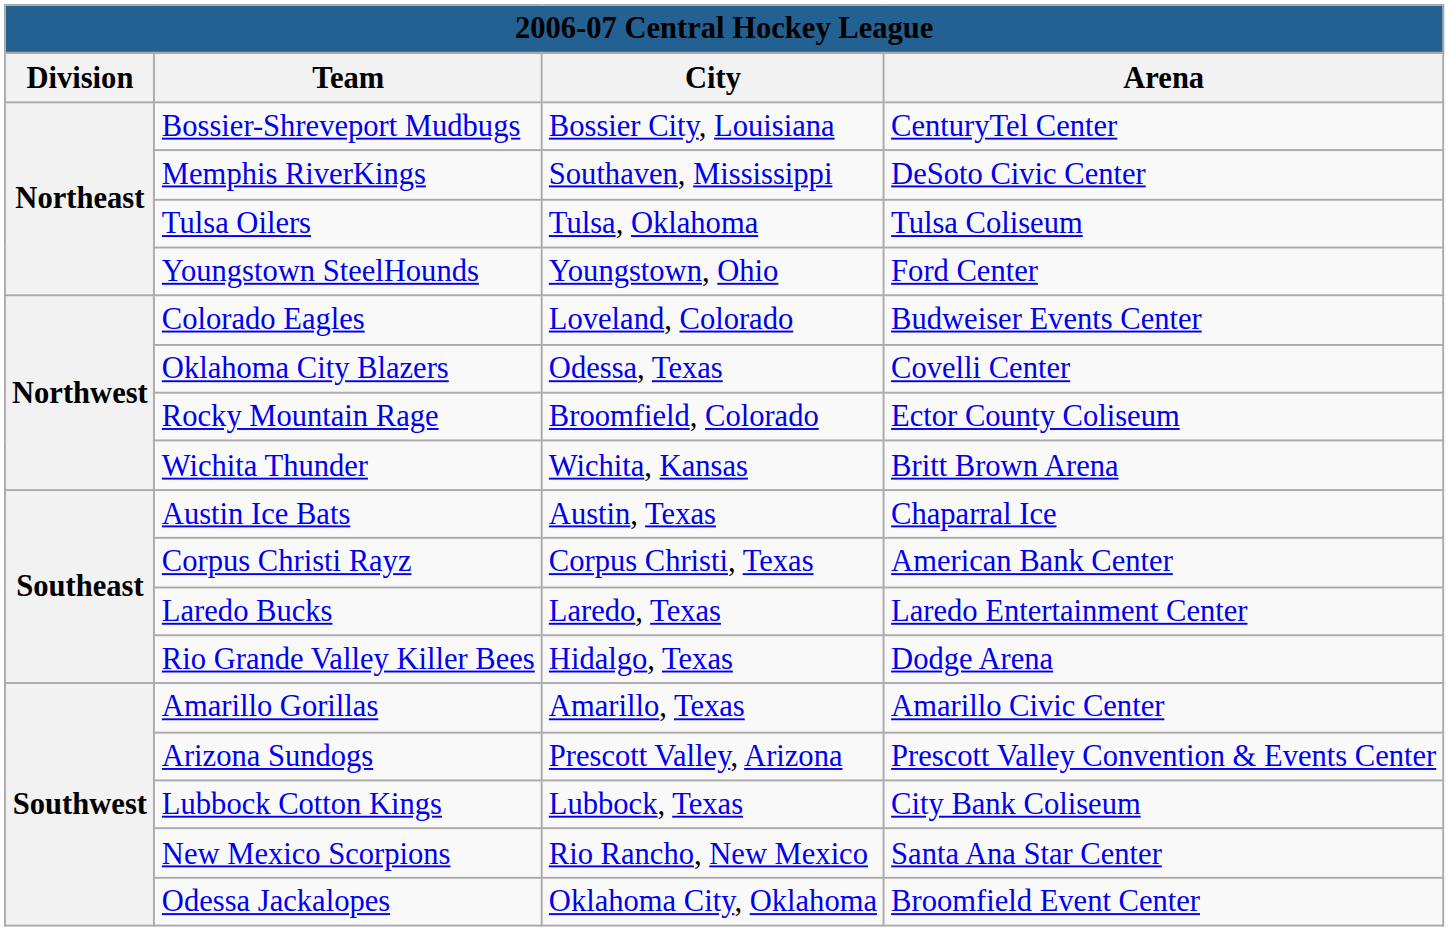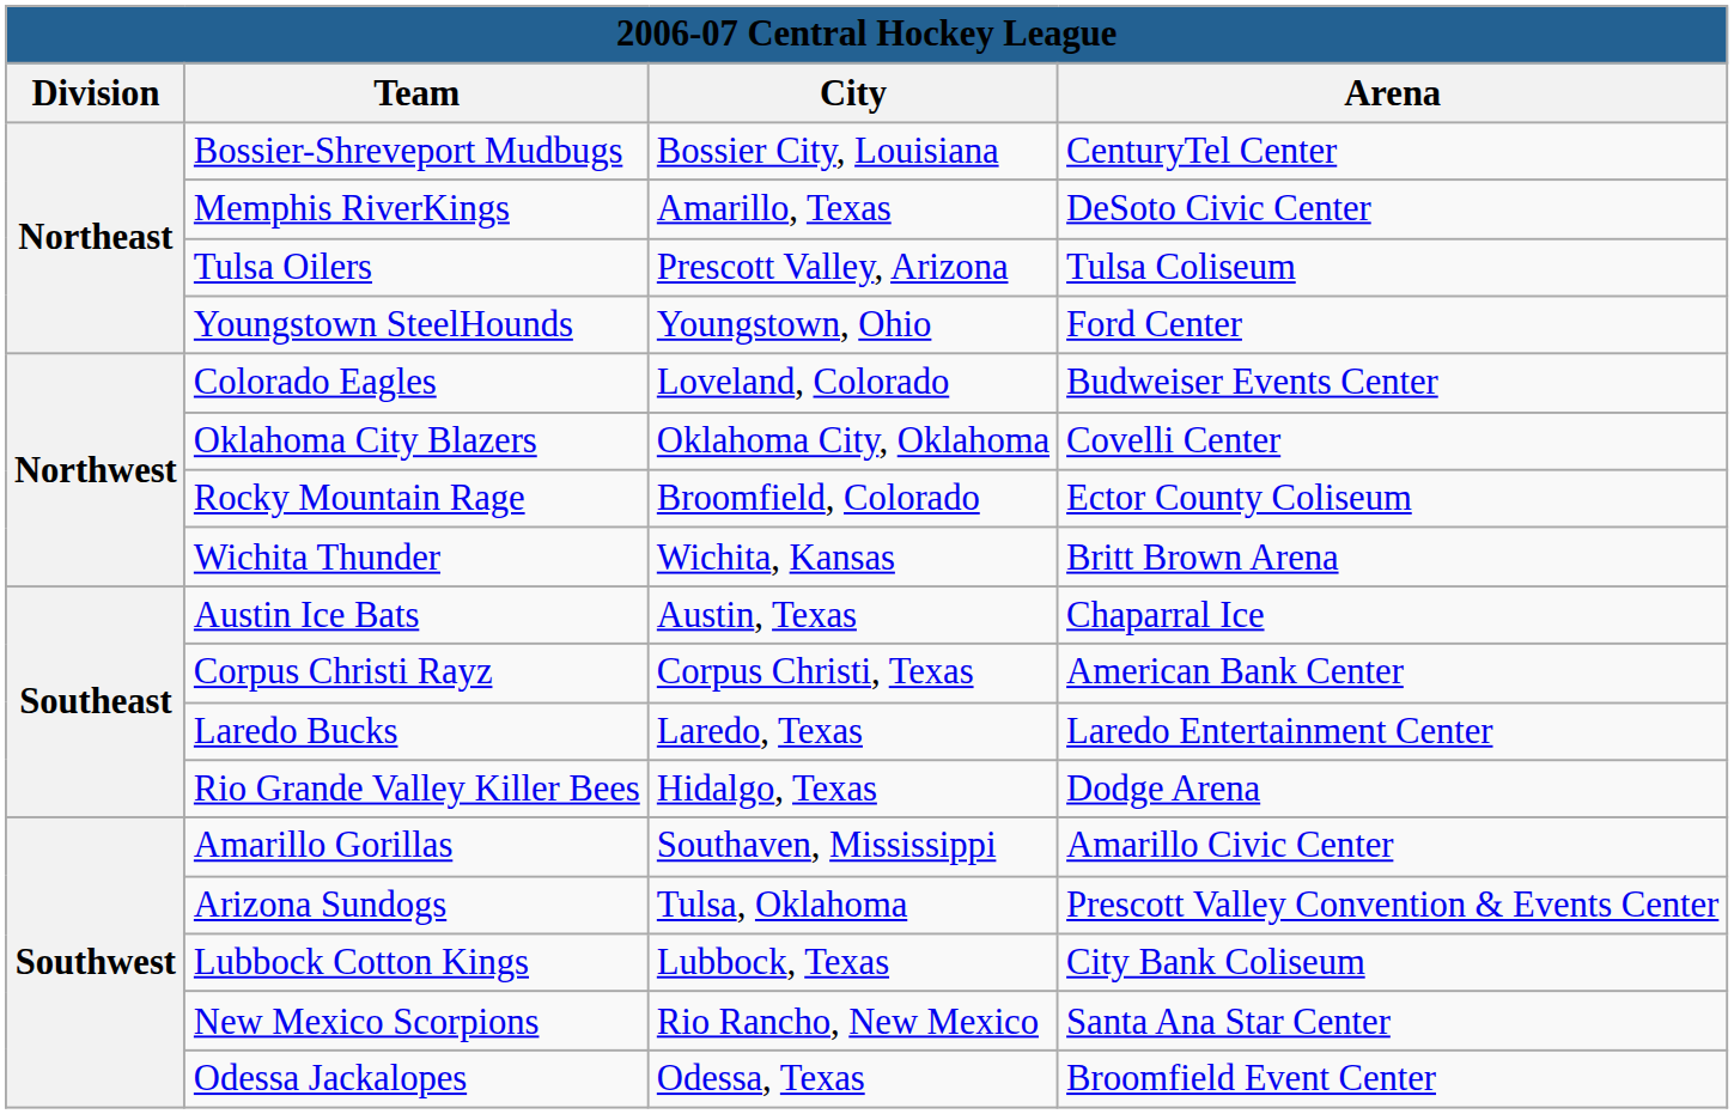 <table class="wikitable" style="width:auto">
 <tr>
 <td bgcolor="#236192" align="center" colspan="5"><strong><span>2006-07 Central Hockey League</span></strong></td>
 </tr>
 <tr>
 <th>Division</th>
 <th>Team</th>
 <th>City</th>
 <th>Arena</th>
 </tr>
 <tr>
 <th rowspan="4">Northeast</th>
 <td><a href='#'>Bossier-Shreveport Mudbugs</a></td>
 <td><a href='#'>Bossier City</a>, <a href='#'>Louisiana</a></td>
 <td><a href='#'>CenturyTel Center</a></td>
 </tr>
 <tr>
 <td><a href='#'>Memphis RiverKings</a></td>
-<td><a href='#'>Southaven</a>, <a href='#'>Mississippi</a></td>
+<td><a href='#'>Amarillo</a>, <a href='#'>Texas</a></td>
 <td><a href='#'>DeSoto Civic Center</a></td>
 </tr>
 <tr>
 <td><a href='#'>Tulsa Oilers</a></td>
-<td><a href='#'>Tulsa</a>, <a href='#'>Oklahoma</a></td>
+<td><a href='#'>Prescott Valley</a>, <a href='#'>Arizona</a></td>
 <td><a href='#'>Tulsa Coliseum</a></td>
 </tr>
 <tr>
 <td><a href='#'>Youngstown SteelHounds</a></td>
 <td><a href='#'>Youngstown</a>, <a href='#'>Ohio</a></td>
 <td><a href='#'>Ford Center</a></td>
 </tr>
 <tr>
 <th rowspan="4">Northwest</th>
 <td><a href='#'>Colorado Eagles</a></td>
 <td><a href='#'>Loveland</a>, <a href='#'>Colorado</a></td>
 <td><a href='#'>Budweiser Events Center</a></td>
 </tr>
 <tr>
 <td><a href='#'>Oklahoma City Blazers</a></td>
-<td><a href='#'>Odessa</a>, <a href='#'>Texas</a></td>
+<td><a href='#'>Oklahoma City</a>, <a href='#'>Oklahoma</a></td>
 <td><a href='#'>Covelli Center</a></td>
 </tr>
 <tr>
 <td><a href='#'>Rocky Mountain Rage</a></td>
 <td><a href='#'>Broomfield</a>, <a href='#'>Colorado</a></td>
 <td><a href='#'>Ector County Coliseum</a></td>
 </tr>
 <tr>
 <td><a href='#'>Wichita Thunder</a></td>
 <td><a href='#'>Wichita</a>, <a href='#'>Kansas</a></td>
 <td><a href='#'>Britt Brown Arena</a></td>
 </tr>
 <tr>
 <th rowspan="4">Southeast</th>
 <td><a href='#'>Austin Ice Bats</a></td>
 <td><a href='#'>Austin</a>, <a href='#'>Texas</a></td>
 <td><a href='#'>Chaparral Ice</a></td>
 </tr>
 <tr>
 <td><a href='#'>Corpus Christi Rayz</a></td>
 <td><a href='#'>Corpus Christi</a>, <a href='#'>Texas</a></td>
 <td><a href='#'>American Bank Center</a></td>
 </tr>
 <tr>
 <td><a href='#'>Laredo Bucks</a></td>
 <td><a href='#'>Laredo</a>, <a href='#'>Texas</a></td>
 <td><a href='#'>Laredo Entertainment Center</a></td>
 </tr>
 <tr>
 <td><a href='#'>Rio Grande Valley Killer Bees</a></td>
 <td><a href='#'>Hidalgo</a>, <a href='#'>Texas</a></td>
 <td><a href='#'>Dodge Arena</a></td>
 </tr>
 <tr>
 <th rowspan="5">Southwest</th>
 <td><a href='#'>Amarillo Gorillas</a></td>
-<td><a href='#'>Amarillo</a>, <a href='#'>Texas</a></td>
+<td><a href='#'>Southaven</a>, <a href='#'>Mississippi</a></td>
 <td><a href='#'>Amarillo Civic Center</a></td>
 </tr>
 <tr>
 <td><a href='#'>Arizona Sundogs</a></td>
-<td><a href='#'>Prescott Valley</a>, <a href='#'>Arizona</a></td>
+<td><a href='#'>Tulsa</a>, <a href='#'>Oklahoma</a></td>
 <td><a href='#'>Prescott Valley Convention & Events Center</a></td>
 </tr>
 <tr>
 <td><a href='#'>Lubbock Cotton Kings</a></td>
 <td><a href='#'>Lubbock</a>, <a href='#'>Texas</a></td>
 <td><a href='#'>City Bank Coliseum</a></td>
 </tr>
 <tr>
 <td><a href='#'>New Mexico Scorpions</a></td>
 <td><a href='#'>Rio Rancho</a>, <a href='#'>New Mexico</a></td>
 <td><a href='#'>Santa Ana Star Center</a></td>
 </tr>
 <tr>
 <td><a href='#'>Odessa Jackalopes</a></td>
-<td><a href='#'>Oklahoma City</a>, <a href='#'>Oklahoma</a></td>
+<td><a href='#'>Odessa</a>, <a href='#'>Texas</a></td>
 <td><a href='#'>Broomfield Event Center</a></td>
 </tr>
 </table>
